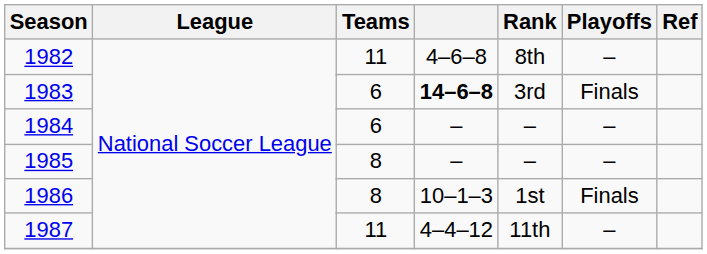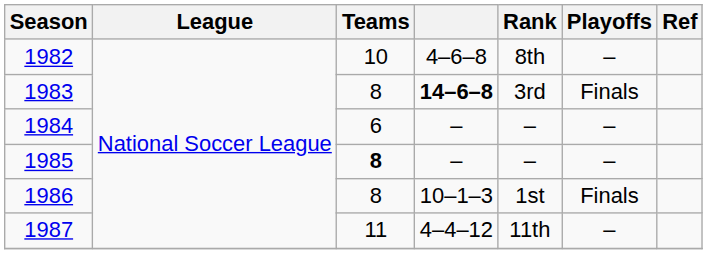 <table class="wikitable" style="text-align: center;">
 <tr>
 <th>Season</th>
 <th>League</th>
 <th>Teams</th>
 <th></th>
 <th>Rank</th>
 <th>Playoffs</th>
 <th>Ref</th>
 </tr>
 <tr>
 <td><a href='#'>1982</a></td>
 <td rowspan="6"><a href='#'>National Soccer League</a></td>
-<td>11</td>
+<td>10</td>
 <td>4–6–8</td>
 <td>8th</td>
 <td>–</td>
 <td></td>
 </tr>
 <tr>
 <td><a href='#'>1983</a></td>
-<td>6</td>
+<td>8</td>
 <td><strong>14–6–8</strong></td>
 <td>3rd</td>
 <td>Finals</td>
 <td></td>
 </tr>
 <tr>
 <td><a href='#'>1984</a></td>
 <td>6</td>
 <td>–</td>
 <td>–</td>
 <td>–</td>
 <td></td>
 </tr>
 <tr>
 <td><a href='#'>1985</a></td>
-<td>8</td>
+<td><strong>8</strong></td>
 <td>–</td>
 <td>–</td>
 <td>–</td>
 <td></td>
 </tr>
 <tr>
 <td><a href='#'>1986</a></td>
 <td>8</td>
 <td>10–1–3</td>
 <td>1st</td>
 <td>Finals</td>
 <td></td>
 </tr>
 <tr>
 <td><a href='#'>1987</a></td>
 <td>11</td>
 <td>4–4–12</td>
 <td>11th</td>
 <td>–</td>
 <td></td>
 </tr>
 <tr>
 </tr>
 </table>
